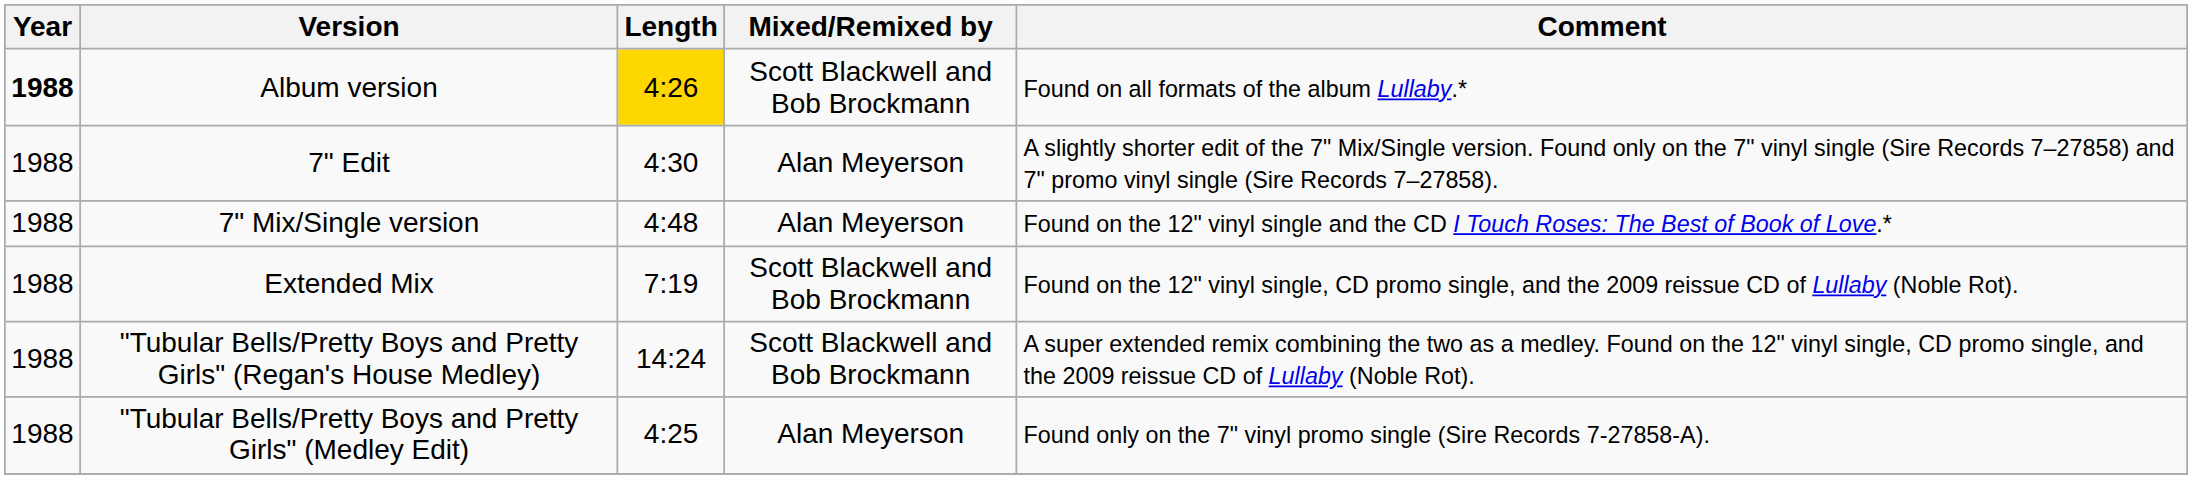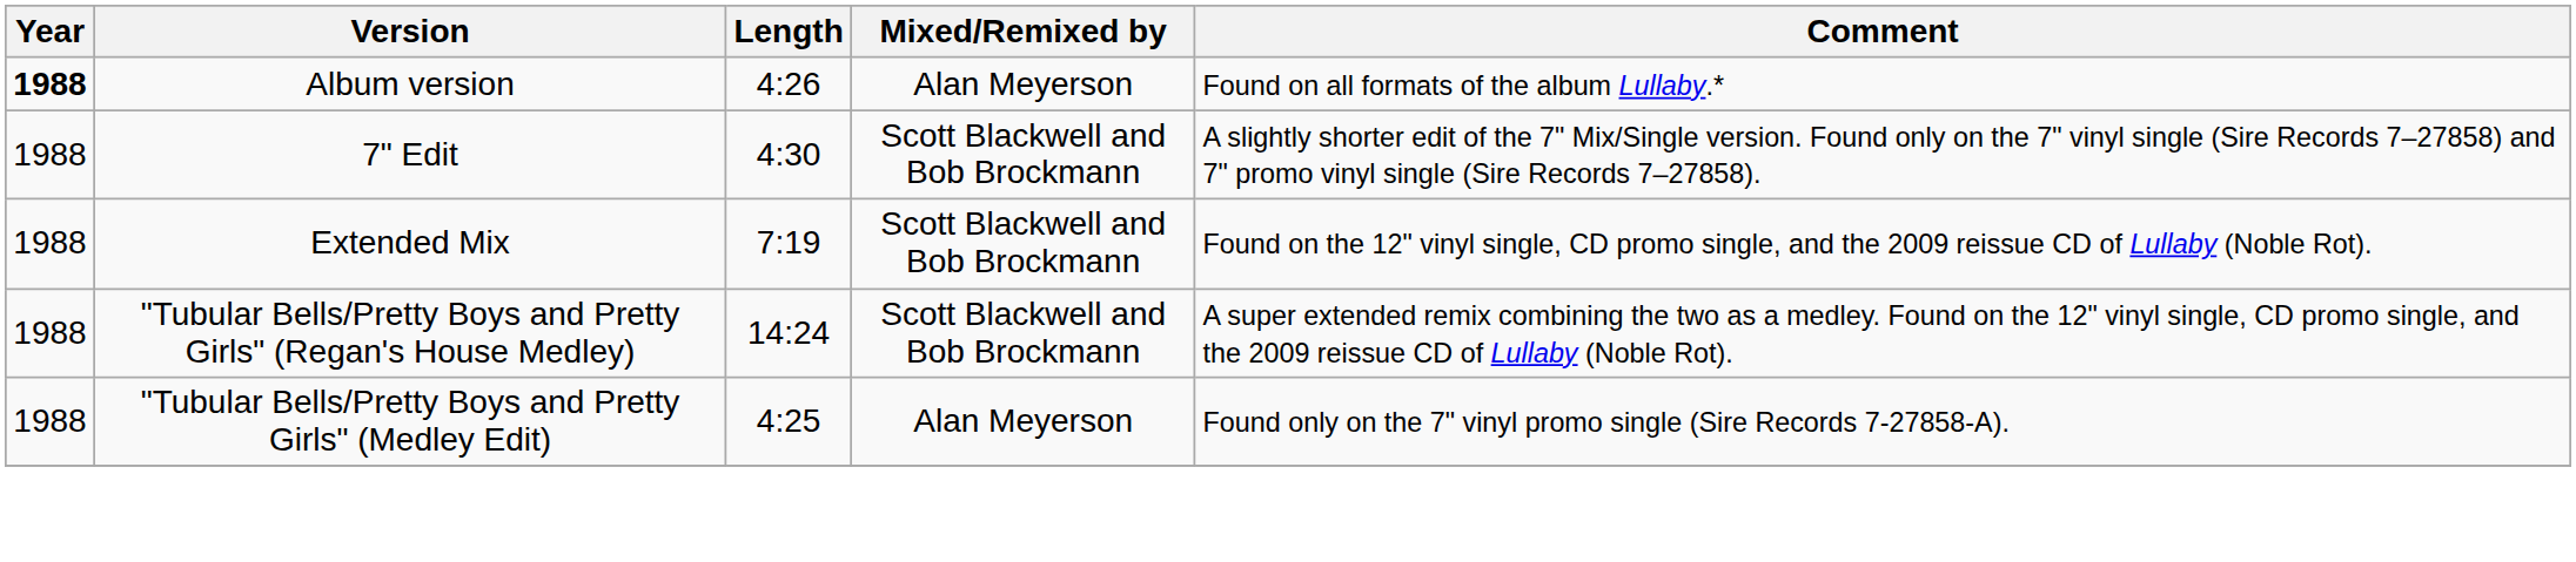 <table class="wikitable">
 <tr>
 <th>Year</th>
 <th style="width:300px;">Version</th>
 <th>Length</th>
 <th style="width:160px;">Mixed/Remixed by</th>
 <th>Comment</th>
 </tr>
 <tr>
 <td align=center><strong>1988</strong></td>
 <td align=center>Album version</td>
-<td align=center style="background: gold;">4:26</td>
-<td align=center>Scott Blackwell and Bob Brockmann</td>
+<td align=center>4:26</td>
+<td align=center>Alan Meyerson</td>
 <td><small>Found on all formats of the album <em><a href='#'>Lullaby</a></em>.*</small></td>
 </tr>
 <tr>
 <td align=center>1988</td>
 <td align=center>7" Edit</td>
 <td align=center>4:30</td>
-<td align=center>Alan Meyerson</td>
+<td align=center>Scott Blackwell and Bob Brockmann</td>
 <td><small>A slightly shorter edit of the 7" Mix/Single version. Found only on the 7" vinyl single (Sire Records 7–27858) and 7" promo vinyl single (Sire Records 7–27858).</small></td>
-</tr>
-<tr>
-<td align=center>1988</td>
-<td align=center>7" Mix/Single version</td>
-<td align=center>4:48</td>
-<td align=center>Alan Meyerson</td>
-<td><small>Found on the 12" vinyl single and the CD <em><a href='#'>I Touch Roses: The Best of Book of Love</a></em>.*</small></td>
 </tr>
 <tr>
 <td align=center>1988</td>
 <td align=center>Extended Mix</td>
 <td align=center>7:19</td>
 <td align=center>Scott Blackwell and Bob Brockmann</td>
 <td><small>Found on the 12" vinyl single, CD promo single, and the 2009 reissue CD of <em><a href='#'>Lullaby</a></em> (Noble Rot).</small></td>
 </tr>
 <tr>
 <td align=center>1988</td>
 <td align=center>"Tubular Bells/Pretty Boys and Pretty Girls" (Regan's House Medley)</td>
 <td align=center>14:24</td>
 <td align=center>Scott Blackwell and Bob Brockmann</td>
 <td><small>A super extended remix combining the two as a medley. Found on the 12" vinyl single, CD promo single, and the 2009 reissue CD of <em><a href='#'>Lullaby</a></em> (Noble Rot).</small></td>
 </tr>
 <tr>
 <td align=center>1988</td>
 <td align=center>"Tubular Bells/Pretty Boys and Pretty Girls" (Medley Edit)</td>
 <td align=center>4:25</td>
 <td align=center>Alan Meyerson</td>
 <td><small>Found only on the 7" vinyl promo single (Sire Records 7-27858-A).</small></td>
 </tr>
 <tr>
 </tr>
 </table>
